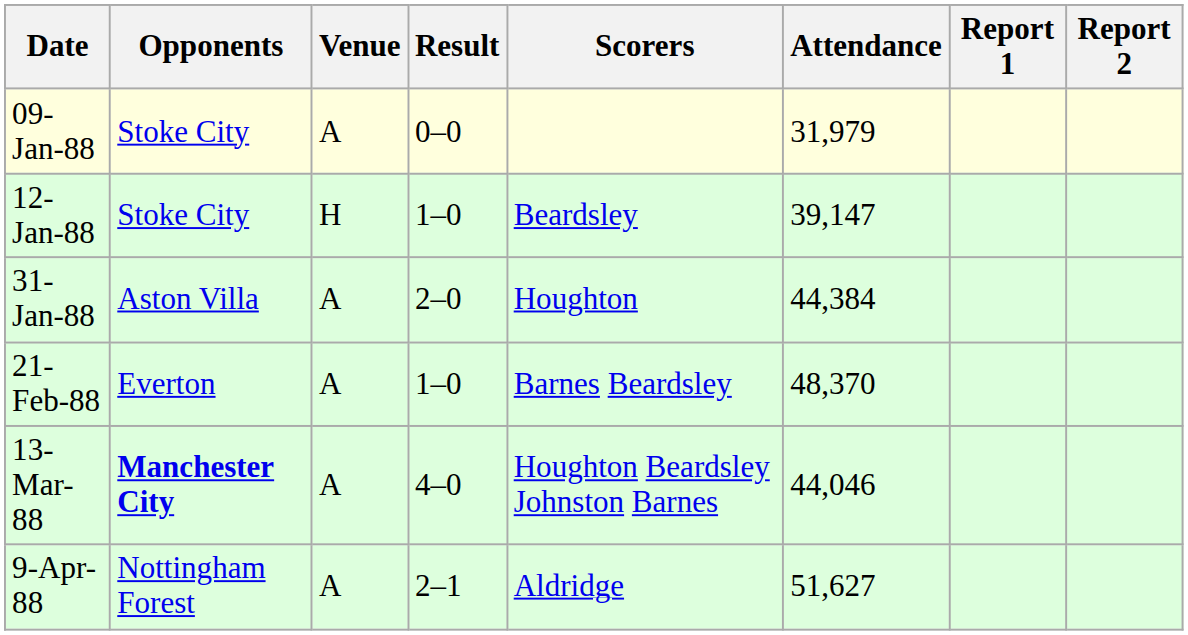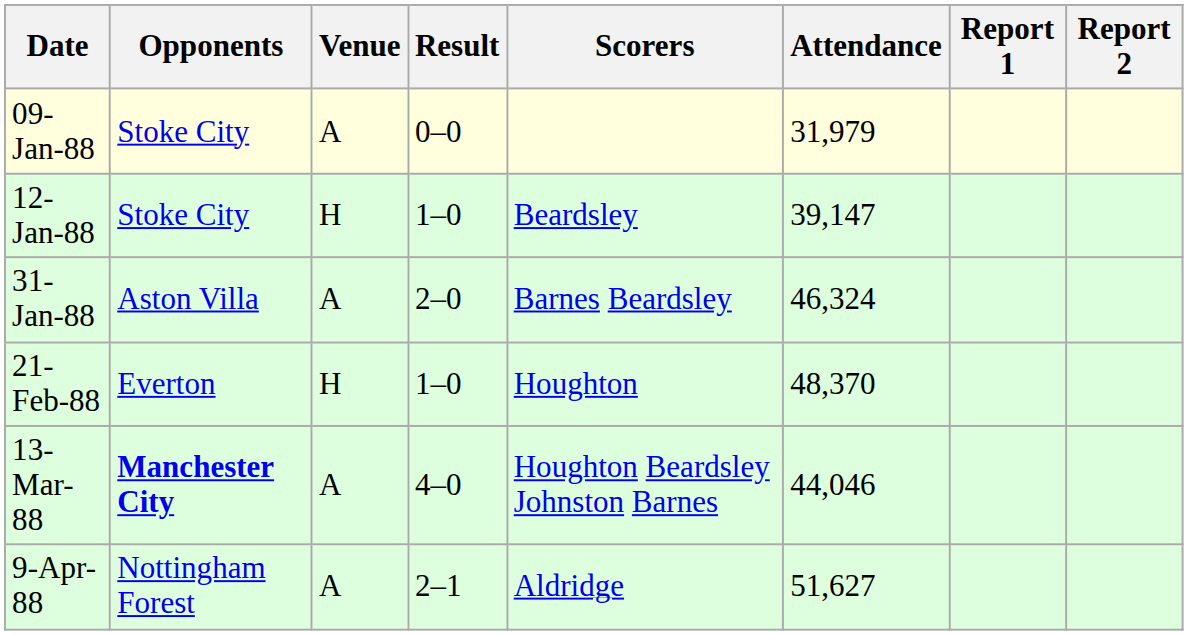 <table class=wikitable>
 <tr>
 <th>Date</th>
 <th>Opponents</th>
 <th>Venue</th>
 <th>Result</th>
 <th>Scorers</th>
 <th>Attendance</th>
 <th>Report 1</th>
 <th>Report 2</th>
 </tr>
 <tr bgcolor="#ffffdd">
 <td>09-Jan-88</td>
 <td><a href='#'>Stoke City</a></td>
 <td>A</td>
 <td>0–0</td>
 <td></td>
 <td>31,979</td>
 <td></td>
 <td></td>
 </tr>
 <tr bgcolor="#ddffdd">
 <td>12-Jan-88</td>
 <td><a href='#'>Stoke City</a></td>
 <td>H</td>
 <td>1–0</td>
 <td><a href='#'>Beardsley</a> </td>
 <td>39,147</td>
 <td></td>
 <td></td>
 </tr>
 <tr bgcolor="#ddffdd">
 <td>31-Jan-88</td>
 <td><a href='#'>Aston Villa</a></td>
 <td>A</td>
 <td>2–0</td>
-<td><a href='#'>Houghton</a> </td>
-<td>44,384</td>
+<td><a href='#'>Barnes</a>  <a href='#'>Beardsley</a> </td>
+<td>46,324</td>
 <td></td>
 <td></td>
 </tr>
 <tr bgcolor="#ddffdd">
 <td>21-Feb-88</td>
 <td><a href='#'>Everton</a></td>
-<td>A</td>
+<td>H</td>
 <td>1–0</td>
-<td><a href='#'>Barnes</a>  <a href='#'>Beardsley</a> </td>
+<td><a href='#'>Houghton</a> </td>
 <td>48,370</td>
 <td></td>
 <td></td>
 </tr>
 <tr bgcolor="#ddffdd">
 <td>13-Mar-88</td>
 <td><strong><a href='#'>Manchester City</a></strong></td>
 <td>A</td>
 <td>4–0</td>
 <td><a href='#'>Houghton</a>  <a href='#'>Beardsley</a>  <a href='#'>Johnston</a>  <a href='#'>Barnes</a> </td>
 <td>44,046</td>
 <td></td>
 <td></td>
 </tr>
 <tr bgcolor="#ddffdd">
 <td>9-Apr-88</td>
 <td><a href='#'>Nottingham Forest</a></td>
 <td>A</td>
 <td>2–1</td>
 <td><a href='#'>Aldridge</a> </td>
 <td>51,627</td>
 <td></td>
 <td></td>
 </tr>
 </table>
